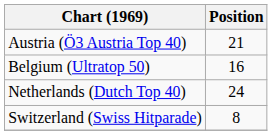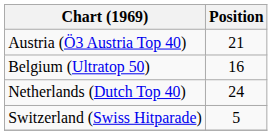 <table class="wikitable sortable">
 <tr>
 <th>Chart (1969)</th>
 <th>Position</th>
 </tr>
 <tr>
 <td>Austria (<a href='#'>Ö3 Austria Top 40</a>)</td>
 <td align="center">21</td>
 </tr>
 <tr>
 <td>Belgium (<a href='#'>Ultratop 50</a>)</td>
 <td align="center">16</td>
 </tr>
 <tr>
 <td>Netherlands (<a href='#'>Dutch Top 40</a>)</td>
 <td align="center">24</td>
 </tr>
 <tr>
 <td>Switzerland (<a href='#'>Swiss Hitparade</a>)</td>
-<td align="center">8</td>
+<td align="center">5</td>
 </tr>
 <tr>
 </tr>
 </table>
